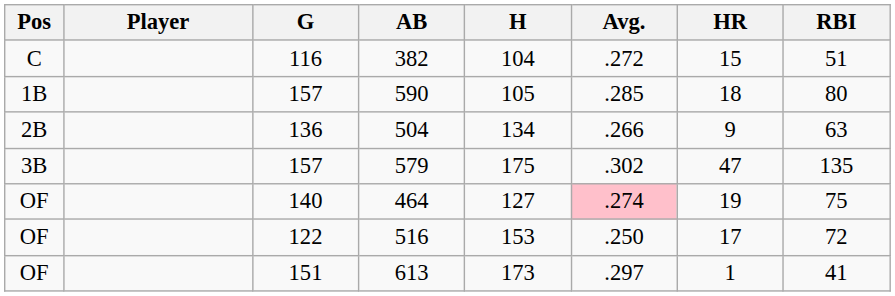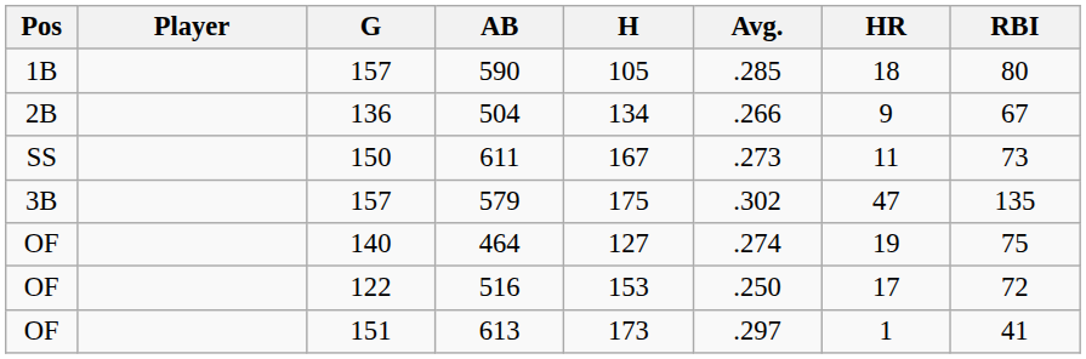 <table class="wikitable sortable">
 <tr>
 <th bgcolor="#DDDDFF" width="5%">Pos</th>
 <th bgcolor="#DDDDFF" width="16%">Player</th>
 <th bgcolor="#DDDDFF" width="9%">G</th>
 <th bgcolor="#DDDDFF" width="9%">AB</th>
 <th bgcolor="#DDDDFF" width="9%">H</th>
 <th bgcolor="#DDDDFF" width="9%">Avg.</th>
 <th bgcolor="#DDDDFF" width="9%">HR</th>
 <th bgcolor="#DDDDFF" width="9%">RBI</th>
-</tr>
-<tr align="center">
-<td>C</td>
-<td></td>
-<td>116</td>
-<td>382</td>
-<td>104</td>
-<td>.272</td>
-<td>15</td>
-<td>51</td>
 </tr>
 <tr align="center">
 <td>1B</td>
 <td></td>
 <td>157</td>
 <td>590</td>
 <td>105</td>
 <td>.285</td>
 <td>18</td>
 <td>80</td>
 </tr>
 <tr align="center">
 <td>2B</td>
 <td></td>
 <td>136</td>
 <td>504</td>
 <td>134</td>
 <td>.266</td>
 <td>9</td>
-<td>63</td>
+<td>67</td>
+</tr>
+<tr align="center">
+<td>SS</td>
+<td></td>
+<td>150</td>
+<td>611</td>
+<td>167</td>
+<td>.273</td>
+<td>11</td>
+<td>73</td>
 </tr>
 <tr align="center">
 <td>3B</td>
 <td></td>
 <td>157</td>
 <td>579</td>
 <td>175</td>
 <td>.302</td>
 <td>47</td>
 <td>135</td>
 </tr>
 <tr align="center">
 <td>OF</td>
 <td></td>
 <td>140</td>
 <td>464</td>
 <td>127</td>
-<td style="background: pink;">.274</td>
+<td>.274</td>
 <td>19</td>
 <td>75</td>
 </tr>
 <tr align="center">
 <td>OF</td>
 <td></td>
 <td>122</td>
 <td>516</td>
 <td>153</td>
 <td>.250</td>
 <td>17</td>
 <td>72</td>
 </tr>
 <tr align="center">
 <td>OF</td>
 <td></td>
 <td>151</td>
 <td>613</td>
 <td>173</td>
 <td>.297</td>
 <td>1</td>
 <td>41</td>
 </tr>
 </table>
